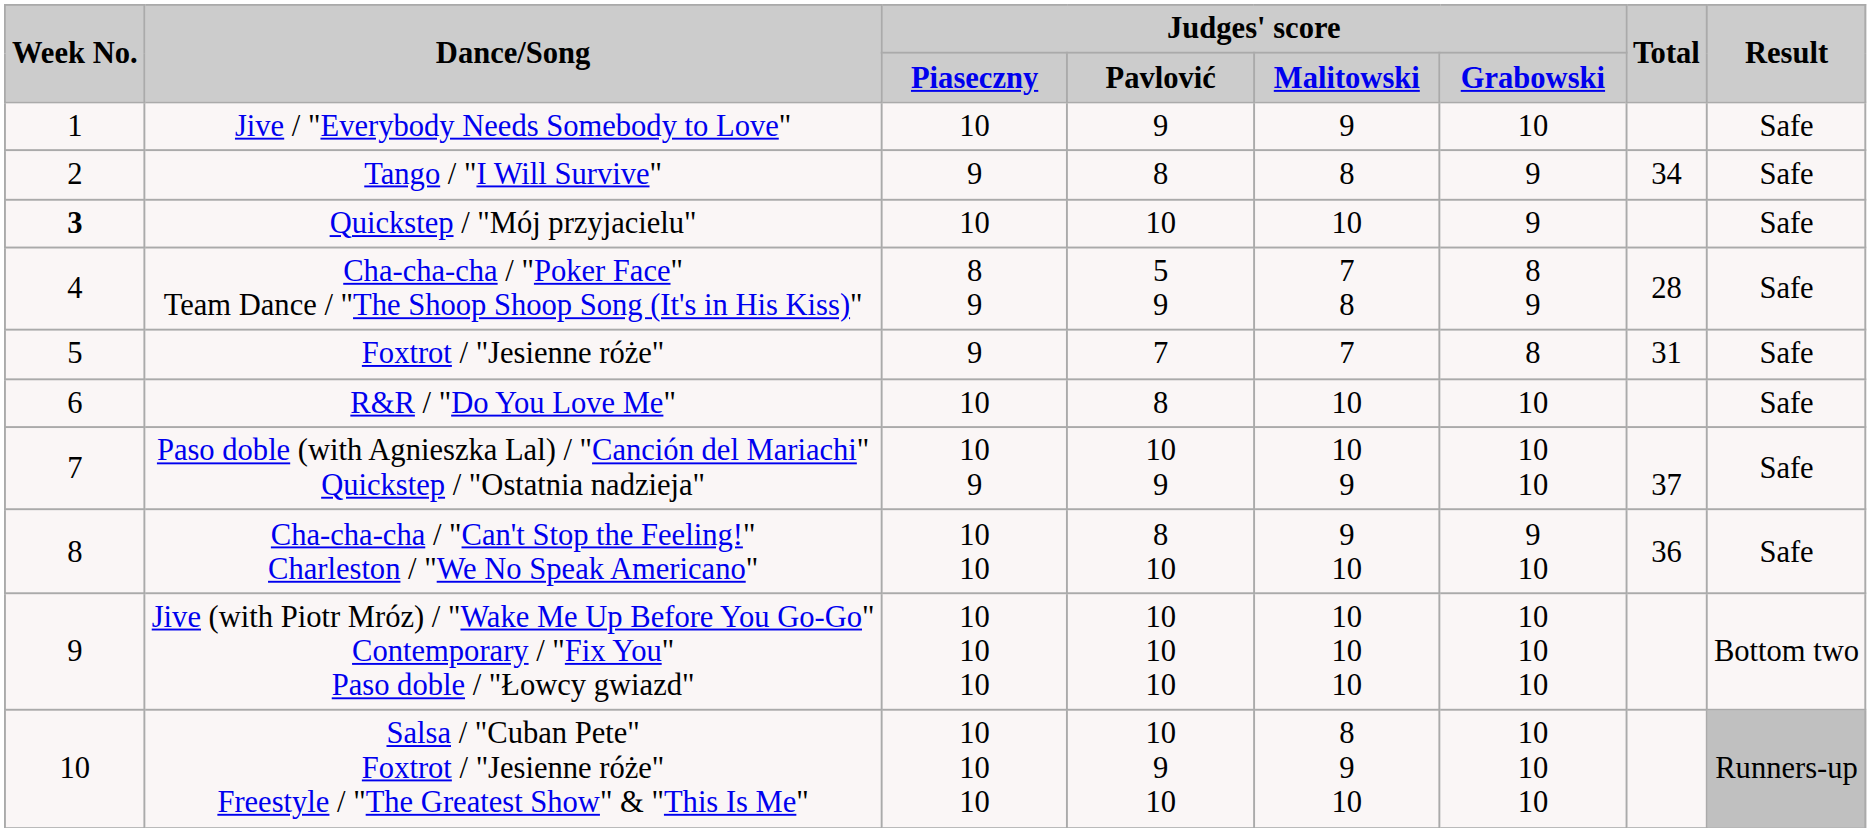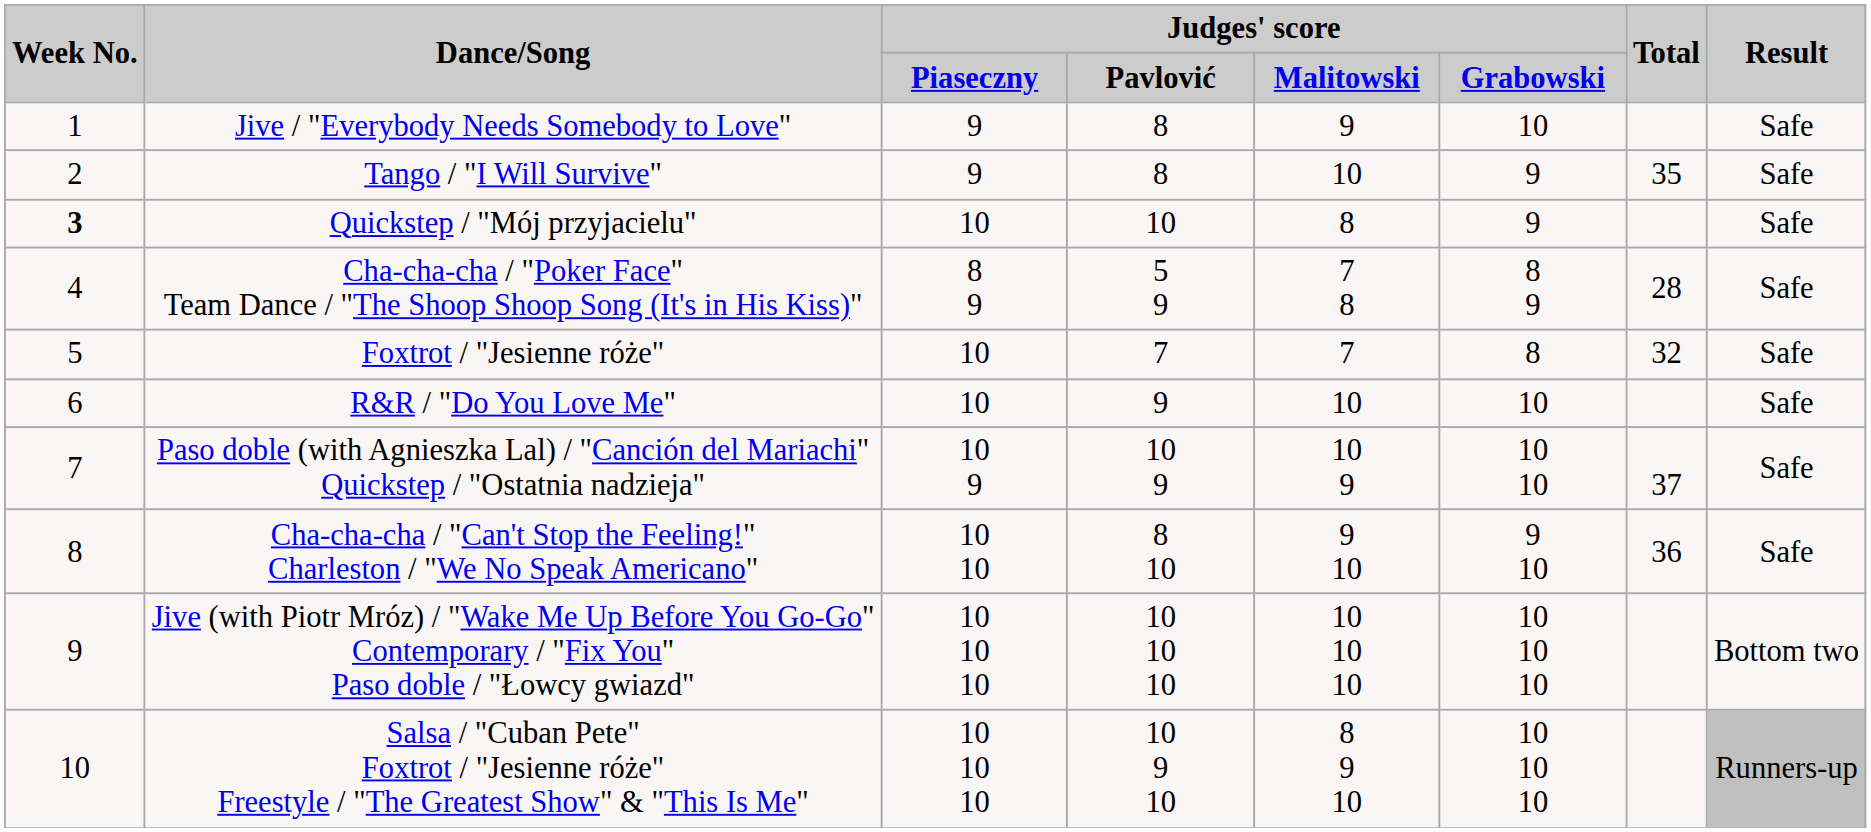 <table class="wikitable collapsible">
 <tr>
 <th rowspan=2 style="background:#ccc; text-align:Center;"><strong>Week No.</strong></th>
 <th rowspan=2 style="background:#ccc; text-align:Center;"><strong>Dance/Song</strong></th>
 <th colspan=4 style="background:#ccc; text-align:Center;"><strong>Judges' score</strong></th>
 <th rowspan=2 style="background:#ccc; text-align:Center;"><strong>Total</strong></th>
 <th rowspan=2 style="background:#ccc; text-align:Center;"><strong>Result</strong></th>
 </tr>
 <tr style="text-align:center; background:#ccc;">
 <td style="width:10%;"><a href='#'><strong>Piaseczny</strong></a></td>
 <td style="width:10%;"><strong>Pavlović</strong></td>
 <td style="width:10%;"><a href='#'><strong>Malitowski</strong></a></td>
 <td style="width:10%;"><a href='#'><strong>Grabowski</strong></a></td>
 </tr>
 <tr style="text-align:center; background:#faf6f6;">
 <td>1</td>
 <td><a href='#'>Jive</a> / "<a href='#'>Everybody Needs Somebody to Love</a>"</td>
-<td>10</td>
 <td>9</td>
+<td>8</td>
 <td>9</td>
 <td>10</td>
 <td></td>
 <td>Safe</td>
 </tr>
 <tr style="text-align:center; background:#faf6f6;">
 <td>2</td>
 <td><a href='#'>Tango</a> / "<a href='#'>I Will Survive</a>"</td>
 <td>9</td>
 <td>8</td>
-<td>8</td>
+<td>10</td>
 <td>9</td>
-<td>34</td>
+<td>35</td>
 <td>Safe</td>
 </tr>
 <tr style="text-align:center; background:#faf6f6;">
 <td><strong>3</strong></td>
 <td><a href='#'>Quickstep</a> / "Mój przyjacielu"</td>
 <td>10</td>
 <td>10</td>
-<td>10</td>
+<td>8</td>
 <td>9</td>
 <td></td>
 <td>Safe</td>
 </tr>
 <tr style="text-align:center; background:#faf6f6;">
 <td>4</td>
 <td><a href='#'>Cha-cha-cha</a> / "<a href='#'>Poker Face</a>"<br>Team Dance / "<a href='#'>The Shoop Shoop Song (It's in His Kiss)</a>"</td>
 <td>8<br>9</td>
 <td>5<br>9</td>
 <td>7<br>8</td>
 <td>8<br>9</td>
 <td>28<br></td>
 <td>Safe</td>
 </tr>
 <tr style="text-align:center; background:#faf6f6;">
 <td>5</td>
 <td><a href='#'>Foxtrot</a> / "Jesienne róże"</td>
-<td>9</td>
+<td>10</td>
 <td>7</td>
 <td>7</td>
 <td>8</td>
-<td>31</td>
+<td>32</td>
 <td>Safe</td>
 </tr>
 <tr style="text-align:center; background:#faf6f6;">
 <td>6</td>
 <td><a href='#'>R&R</a> / "<a href='#'>Do You Love Me</a>"</td>
 <td>10</td>
-<td>8</td>
+<td>9</td>
 <td>10</td>
 <td>10</td>
 <td></td>
 <td>Safe</td>
 </tr>
 <tr style="text-align:center; background:#faf6f6;">
 <td>7</td>
 <td><a href='#'>Paso doble</a> (with Agnieszka Lal) / "<a href='#'>Canción del Mariachi</a>"<br><a href='#'>Quickstep</a> / "Ostatnia nadzieja"</td>
 <td>10<br>9</td>
 <td>10<br>9</td>
 <td>10<br>9</td>
 <td>10<br>10</td>
 <td><br>37</td>
 <td>Safe</td>
 </tr>
 <tr style="text-align:center; background:#faf6f6;">
 <td>8</td>
 <td><a href='#'>Cha-cha-cha</a> / "<a href='#'>Can't Stop the Feeling!</a>"<br><a href='#'>Charleston</a> / "<a href='#'>We No Speak Americano</a>"</td>
 <td>10<br>10</td>
 <td>8<br>10</td>
 <td>9<br>10</td>
 <td>9<br>10</td>
 <td>36<br></td>
 <td>Safe</td>
 </tr>
 <tr style="text-align:center; background:#faf6f6;">
 <td>9</td>
 <td><a href='#'>Jive</a> (with Piotr Mróz) / "<a href='#'>Wake Me Up Before You Go-Go</a>"<br><a href='#'>Contemporary</a> / "<a href='#'>Fix You</a>"<br><a href='#'>Paso doble</a> / "Łowcy gwiazd"</td>
 <td>10<br>10<br>10</td>
 <td>10<br>10<br>10</td>
 <td>10<br>10<br>10</td>
 <td>10<br>10<br>10</td>
 <td><br><br></td>
 <td>Bottom two</td>
 </tr>
 <tr style="text-align:center; background:#faf6f6;">
 <td>10</td>
 <td><a href='#'>Salsa</a> / "Cuban Pete"<br><a href='#'>Foxtrot</a> / "Jesienne róże"<br><a href='#'>Freestyle</a> / "<a href='#'>The Greatest Show</a>" & "<a href='#'>This Is Me</a>"</td>
 <td>10<br>10<br>10</td>
 <td>10<br>9<br>10</td>
 <td>8<br>9<br>10</td>
 <td>10<br>10<br>10</td>
 <td><br><br></td>
 <td bgcolor=silver>Runners-up</td>
 </tr>
 </table>
